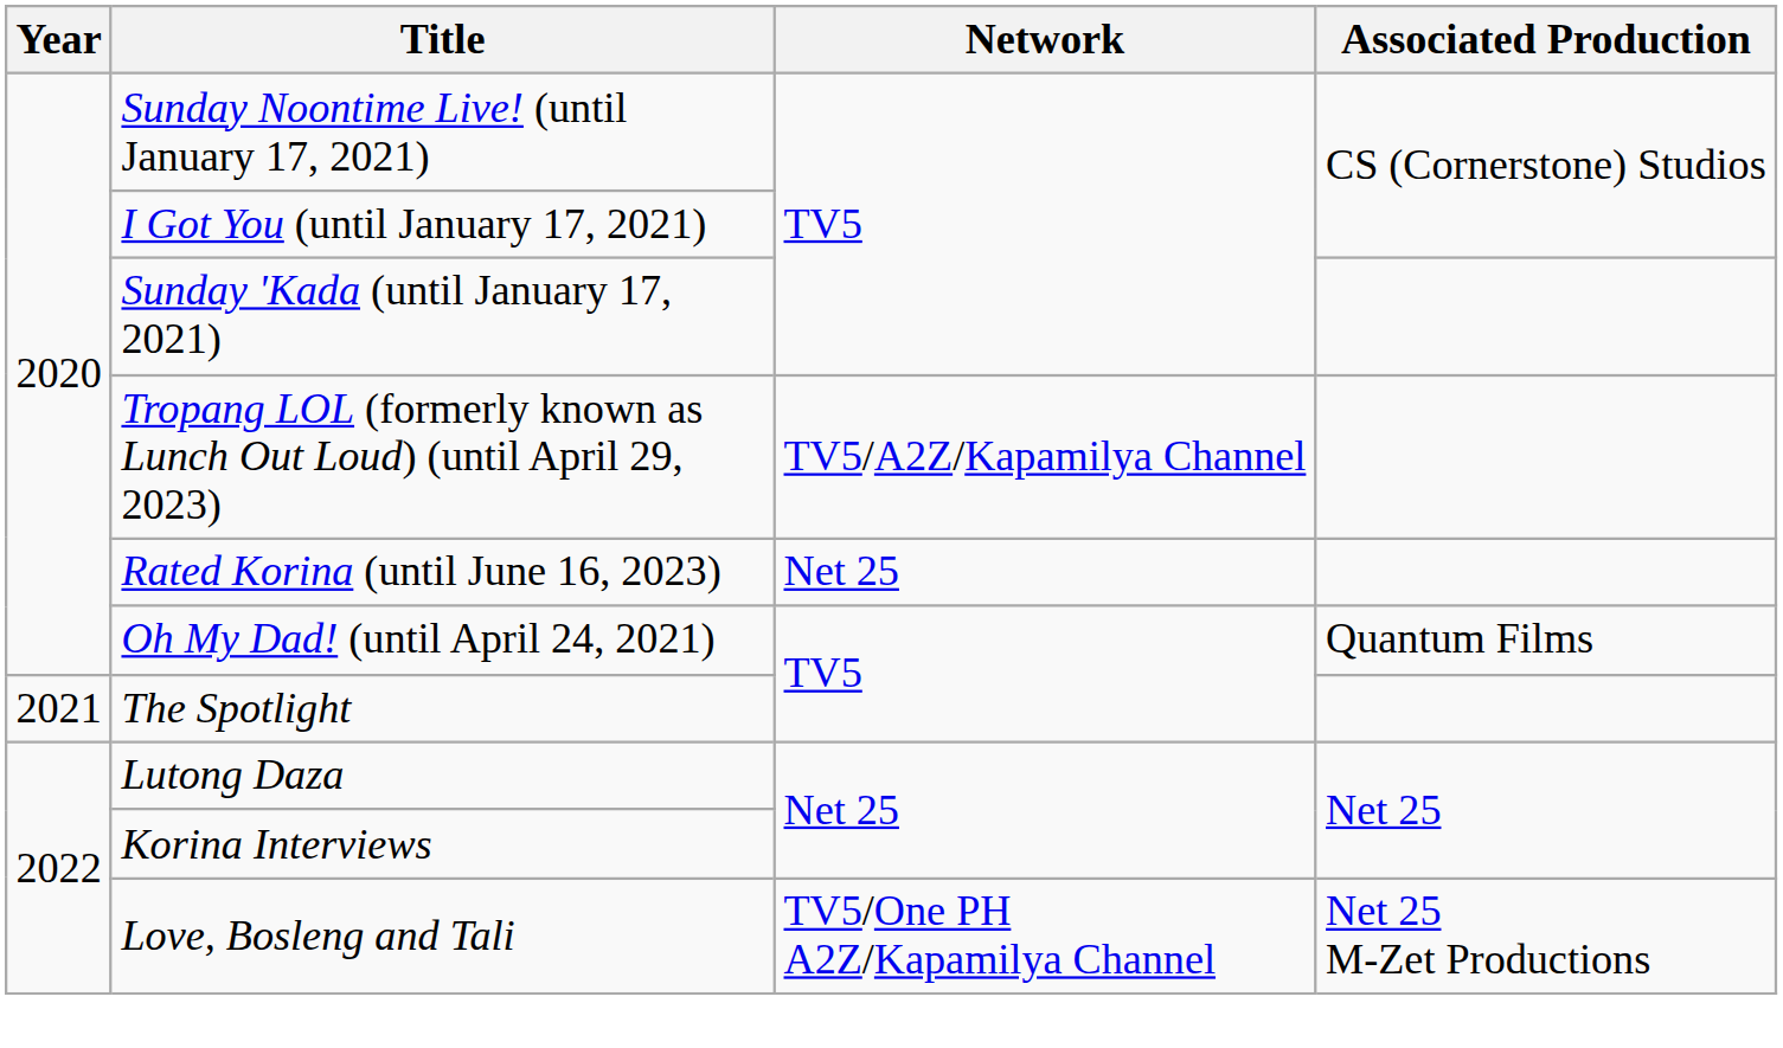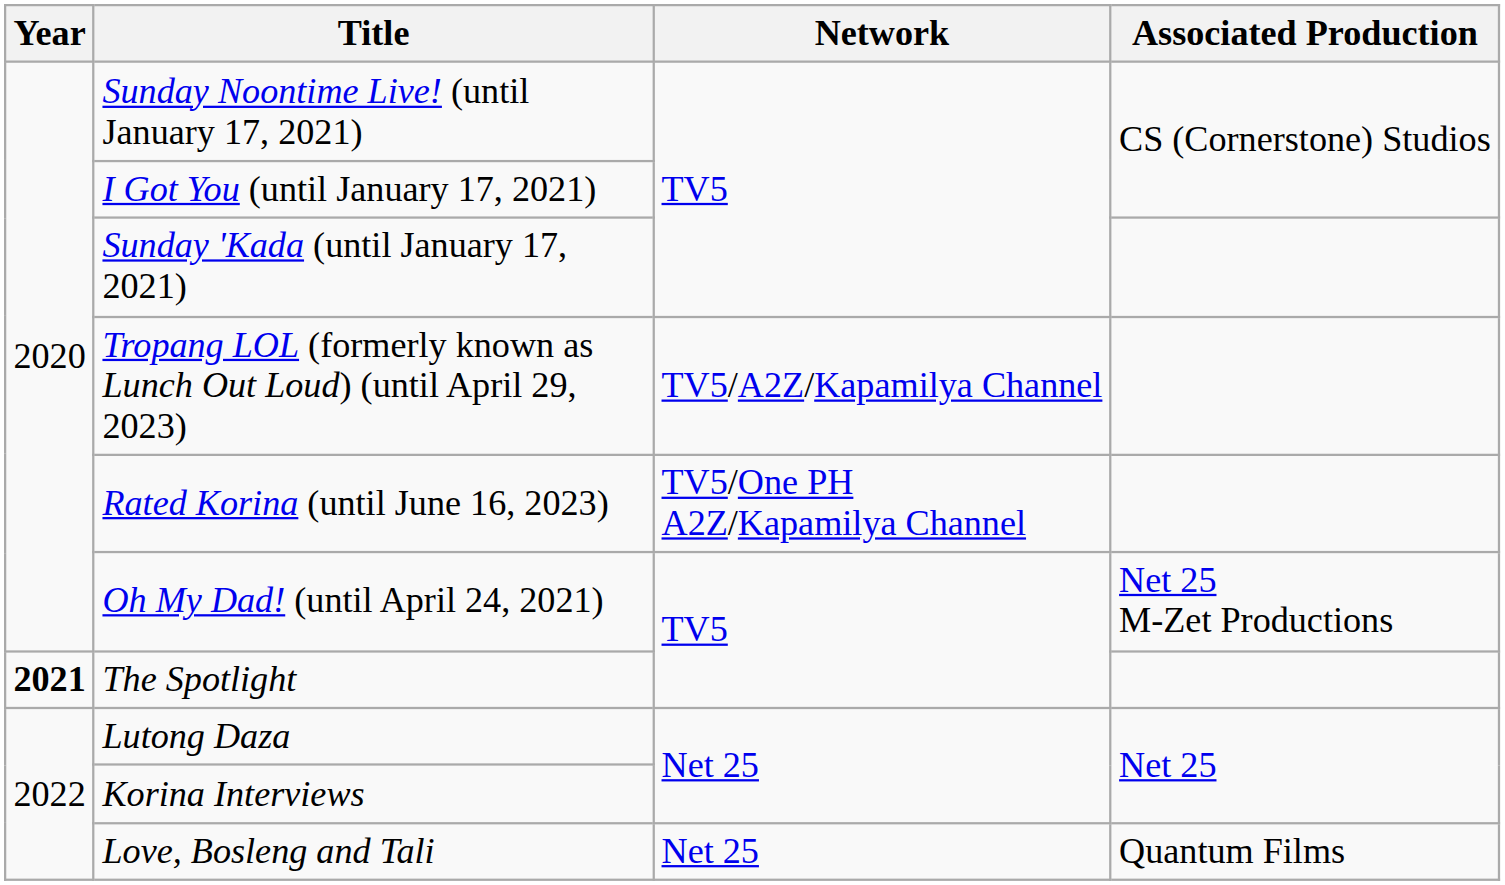 <table class="wikitable plainrowheaders sortable">
 <tr>
 <th>Year</th>
 <th style="width:15em;">Title</th>
 <th>Network</th>
 <th>Associated Production</th>
 </tr>
 <tr>
 <td rowspan="6">2020</td>
 <td><em><a href='#'>Sunday Noontime Live!</a></em> (until January 17, 2021)</td>
 <td rowspan="3"><a href='#'>TV5</a></td>
 <td rowspan="2">CS (Cornerstone) Studios</td>
 </tr>
 <tr>
 <td><em><a href='#'>I Got You</a></em> (until January 17, 2021)</td>
 </tr>
 <tr>
 <td><em><a href='#'>Sunday 'Kada</a></em> (until January 17, 2021)</td>
 <td></td>
 </tr>
 <tr>
 <td><em><a href='#'>Tropang LOL</a></em> (formerly known as <em>Lunch Out Loud</em>) (until April 29, 2023)</td>
 <td><a href='#'>TV5</a>/<a href='#'>A2Z</a>/<a href='#'>Kapamilya Channel</a></td>
 <td></td>
 </tr>
 <tr>
 <td><em><a href='#'>Rated Korina</a></em> (until June 16, 2023)</td>
-<td><a href='#'>Net 25</a></td>
+<td><a href='#'>TV5</a>/<a href='#'>One PH</a><br><a href='#'>A2Z</a>/<a href='#'>Kapamilya Channel</a></td>
 <td></td>
 </tr>
 <tr>
 <td><em><a href='#'>Oh My Dad!</a></em> (until April 24, 2021)</td>
 <td rowspan="2"><a href='#'>TV5</a></td>
-<td>Quantum Films</td>
+<td><a href='#'>Net 25</a><br>M-Zet Productions</td>
 </tr>
 <tr>
-<td>2021</td>
+<td><strong>2021</strong></td>
 <td><em>The Spotlight</em></td>
 <td></td>
 </tr>
 <tr>
 <td rowspan="3">2022</td>
 <td><em>Lutong Daza</em></td>
 <td rowspan="2"><a href='#'>Net 25</a></td>
 <td rowspan="2"><a href='#'>Net 25</a></td>
 </tr>
 <tr>
 <td><em>Korina Interviews</em></td>
 </tr>
 <tr>
 <td><em>Love, Bosleng and Tali</em></td>
-<td><a href='#'>TV5</a>/<a href='#'>One PH</a><br><a href='#'>A2Z</a>/<a href='#'>Kapamilya Channel</a></td>
-<td><a href='#'>Net 25</a><br>M-Zet Productions</td>
+<td><a href='#'>Net 25</a></td>
+<td>Quantum Films</td>
 </tr>
 </table>
